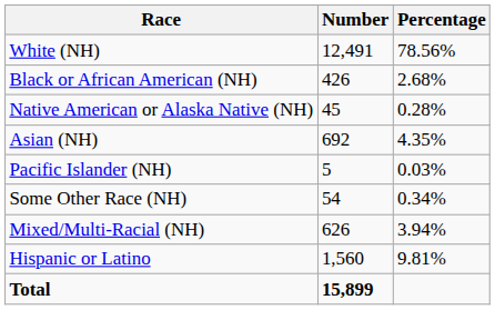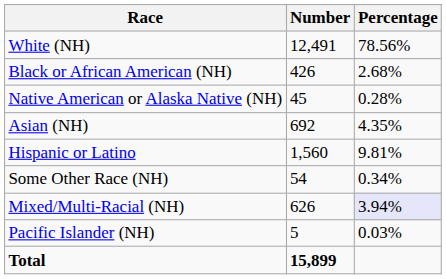 <table class="wikitable">
 <tr>
 <th>Race</th>
 <th>Number</th>
 <th>Percentage</th>
 </tr>
 <tr>
 <td><a href='#'>White</a> (NH)</td>
 <td>12,491</td>
 <td>78.56%</td>
 </tr>
 <tr>
 <td><a href='#'>Black or African American</a> (NH)</td>
 <td>426</td>
 <td>2.68%</td>
 </tr>
 <tr>
 <td><a href='#'>Native American</a> or <a href='#'>Alaska Native</a> (NH)</td>
 <td>45</td>
 <td>0.28%</td>
 </tr>
 <tr>
 <td><a href='#'>Asian</a> (NH)</td>
 <td>692</td>
 <td>4.35%</td>
 </tr>
 <tr>
-<td><a href='#'>Pacific Islander</a> (NH)</td>
-<td>5</td>
-<td>0.03%</td>
+<td><a href='#'>Hispanic or Latino</a></td>
+<td>1,560</td>
+<td>9.81%</td>
 </tr>
 <tr>
 <td>Some Other Race (NH)</td>
 <td>54</td>
 <td>0.34%</td>
 </tr>
 <tr>
 <td><a href='#'>Mixed/Multi-Racial</a> (NH)</td>
 <td>626</td>
-<td>3.94%</td>
+<td style="background: lavender;">3.94%</td>
 </tr>
 <tr>
-<td><a href='#'>Hispanic or Latino</a></td>
-<td>1,560</td>
-<td>9.81%</td>
+<td><a href='#'>Pacific Islander</a> (NH)</td>
+<td>5</td>
+<td>0.03%</td>
 </tr>
 <tr>
 <td><strong>Total</strong></td>
 <td><strong>15,899</strong></td>
 <td></td>
 </tr>
 </table>
